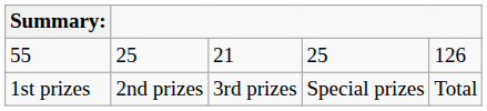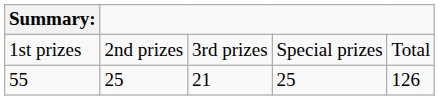 <table class="wikitable">
 <tr>
 <th>Summary:</th>
+</tr>
+<tr>
+<td>1st prizes</td>
+<td>2nd prizes</td>
+<td>3rd prizes</td>
+<td>Special prizes</td>
+<td>Total</td>
 </tr>
 <tr>
 <td>55</td>
 <td>25</td>
 <td>21</td>
 <td>25</td>
 <td>126</td>
 </tr>
-<tr>
-<td>1st prizes</td>
-<td>2nd prizes</td>
-<td>3rd prizes</td>
-<td>Special prizes</td>
-<td>Total</td>
-</tr>
 </table>
